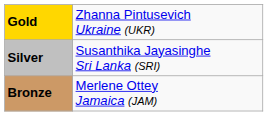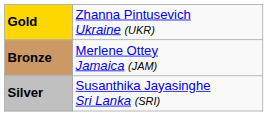 <table class="wikitable" width=25%>
 <tr>
 <td bgcolor="gold"><strong>Gold</strong></td>
 <td> <a href='#'>Zhanna Pintusevich</a><br><em><a href='#'>Ukraine</a> <small>(UKR)</small></em></td>
 </tr>
 <tr>
+<td bgcolor="CC9966"><strong>Bronze</strong></td>
+<td> <a href='#'>Merlene Ottey</a><br><em><a href='#'>Jamaica</a> <small>(JAM)</small></em></td>
+</tr>
+<tr>
 <td bgcolor="silver"><strong>Silver</strong></td>
 <td> <a href='#'>Susanthika Jayasinghe</a><br><em><a href='#'>Sri Lanka</a> <small>(SRI)</small></em></td>
 </tr>
-<tr>
-<td bgcolor="CC9966"><strong>Bronze</strong></td>
-<td> <a href='#'>Merlene Ottey</a><br><em><a href='#'>Jamaica</a> <small>(JAM)</small></em></td>
-</tr>
 </table>
